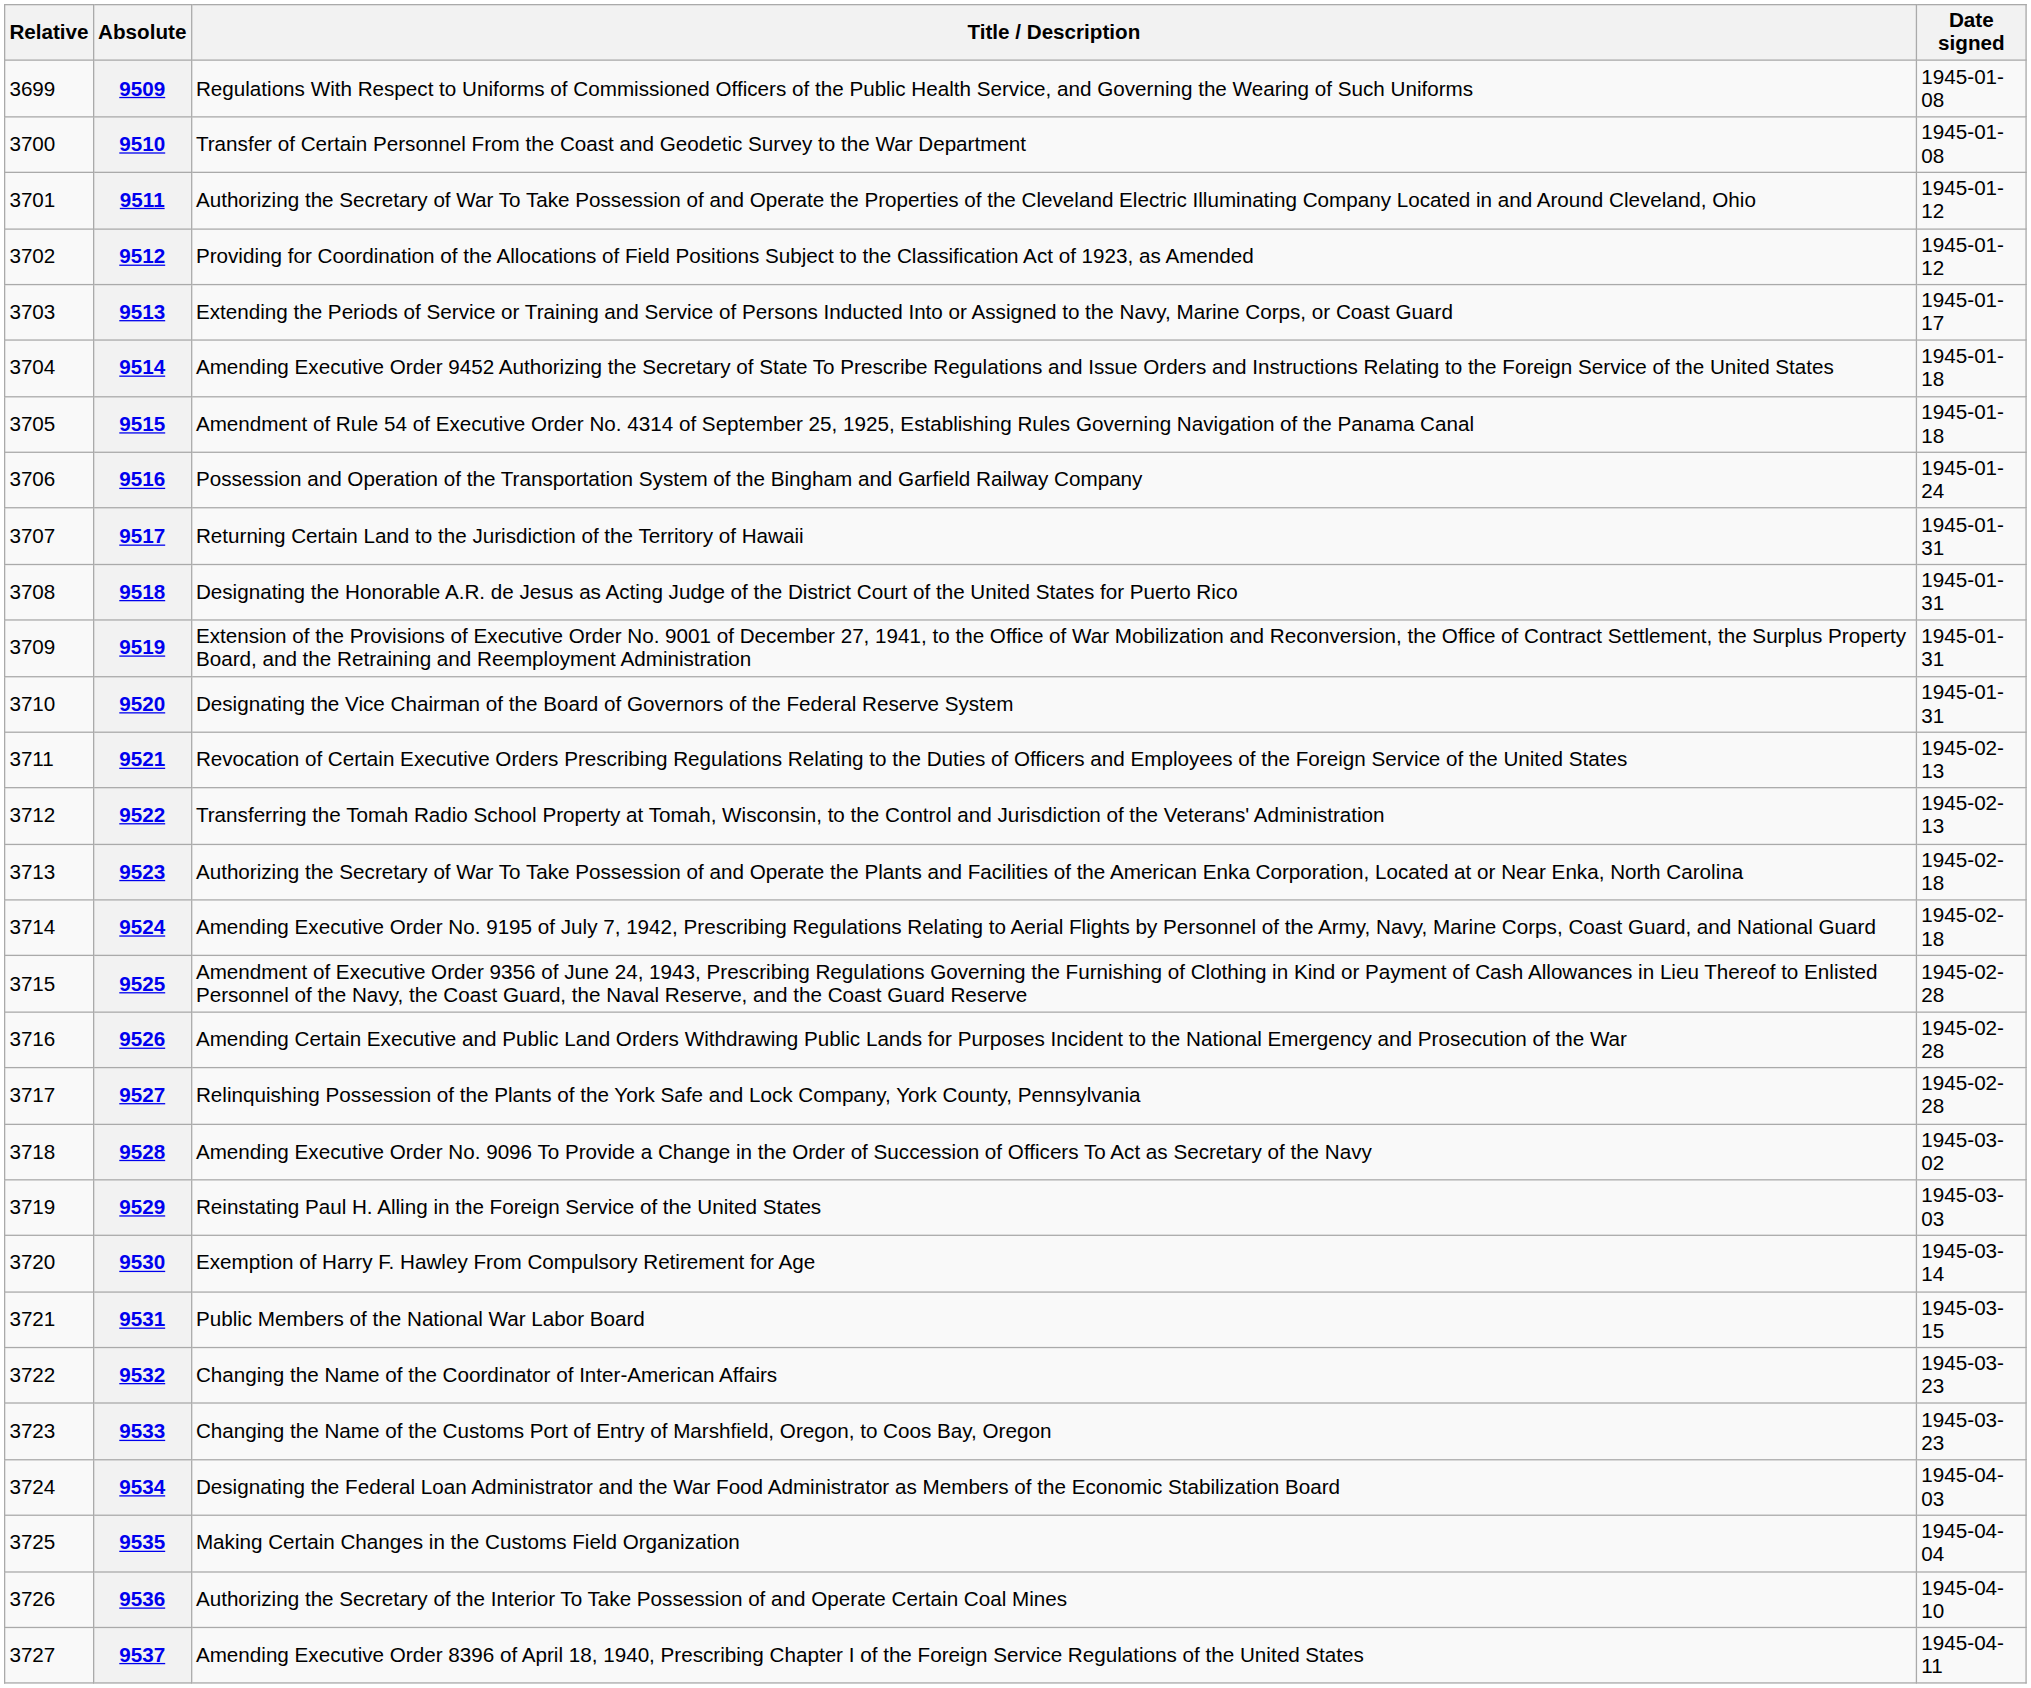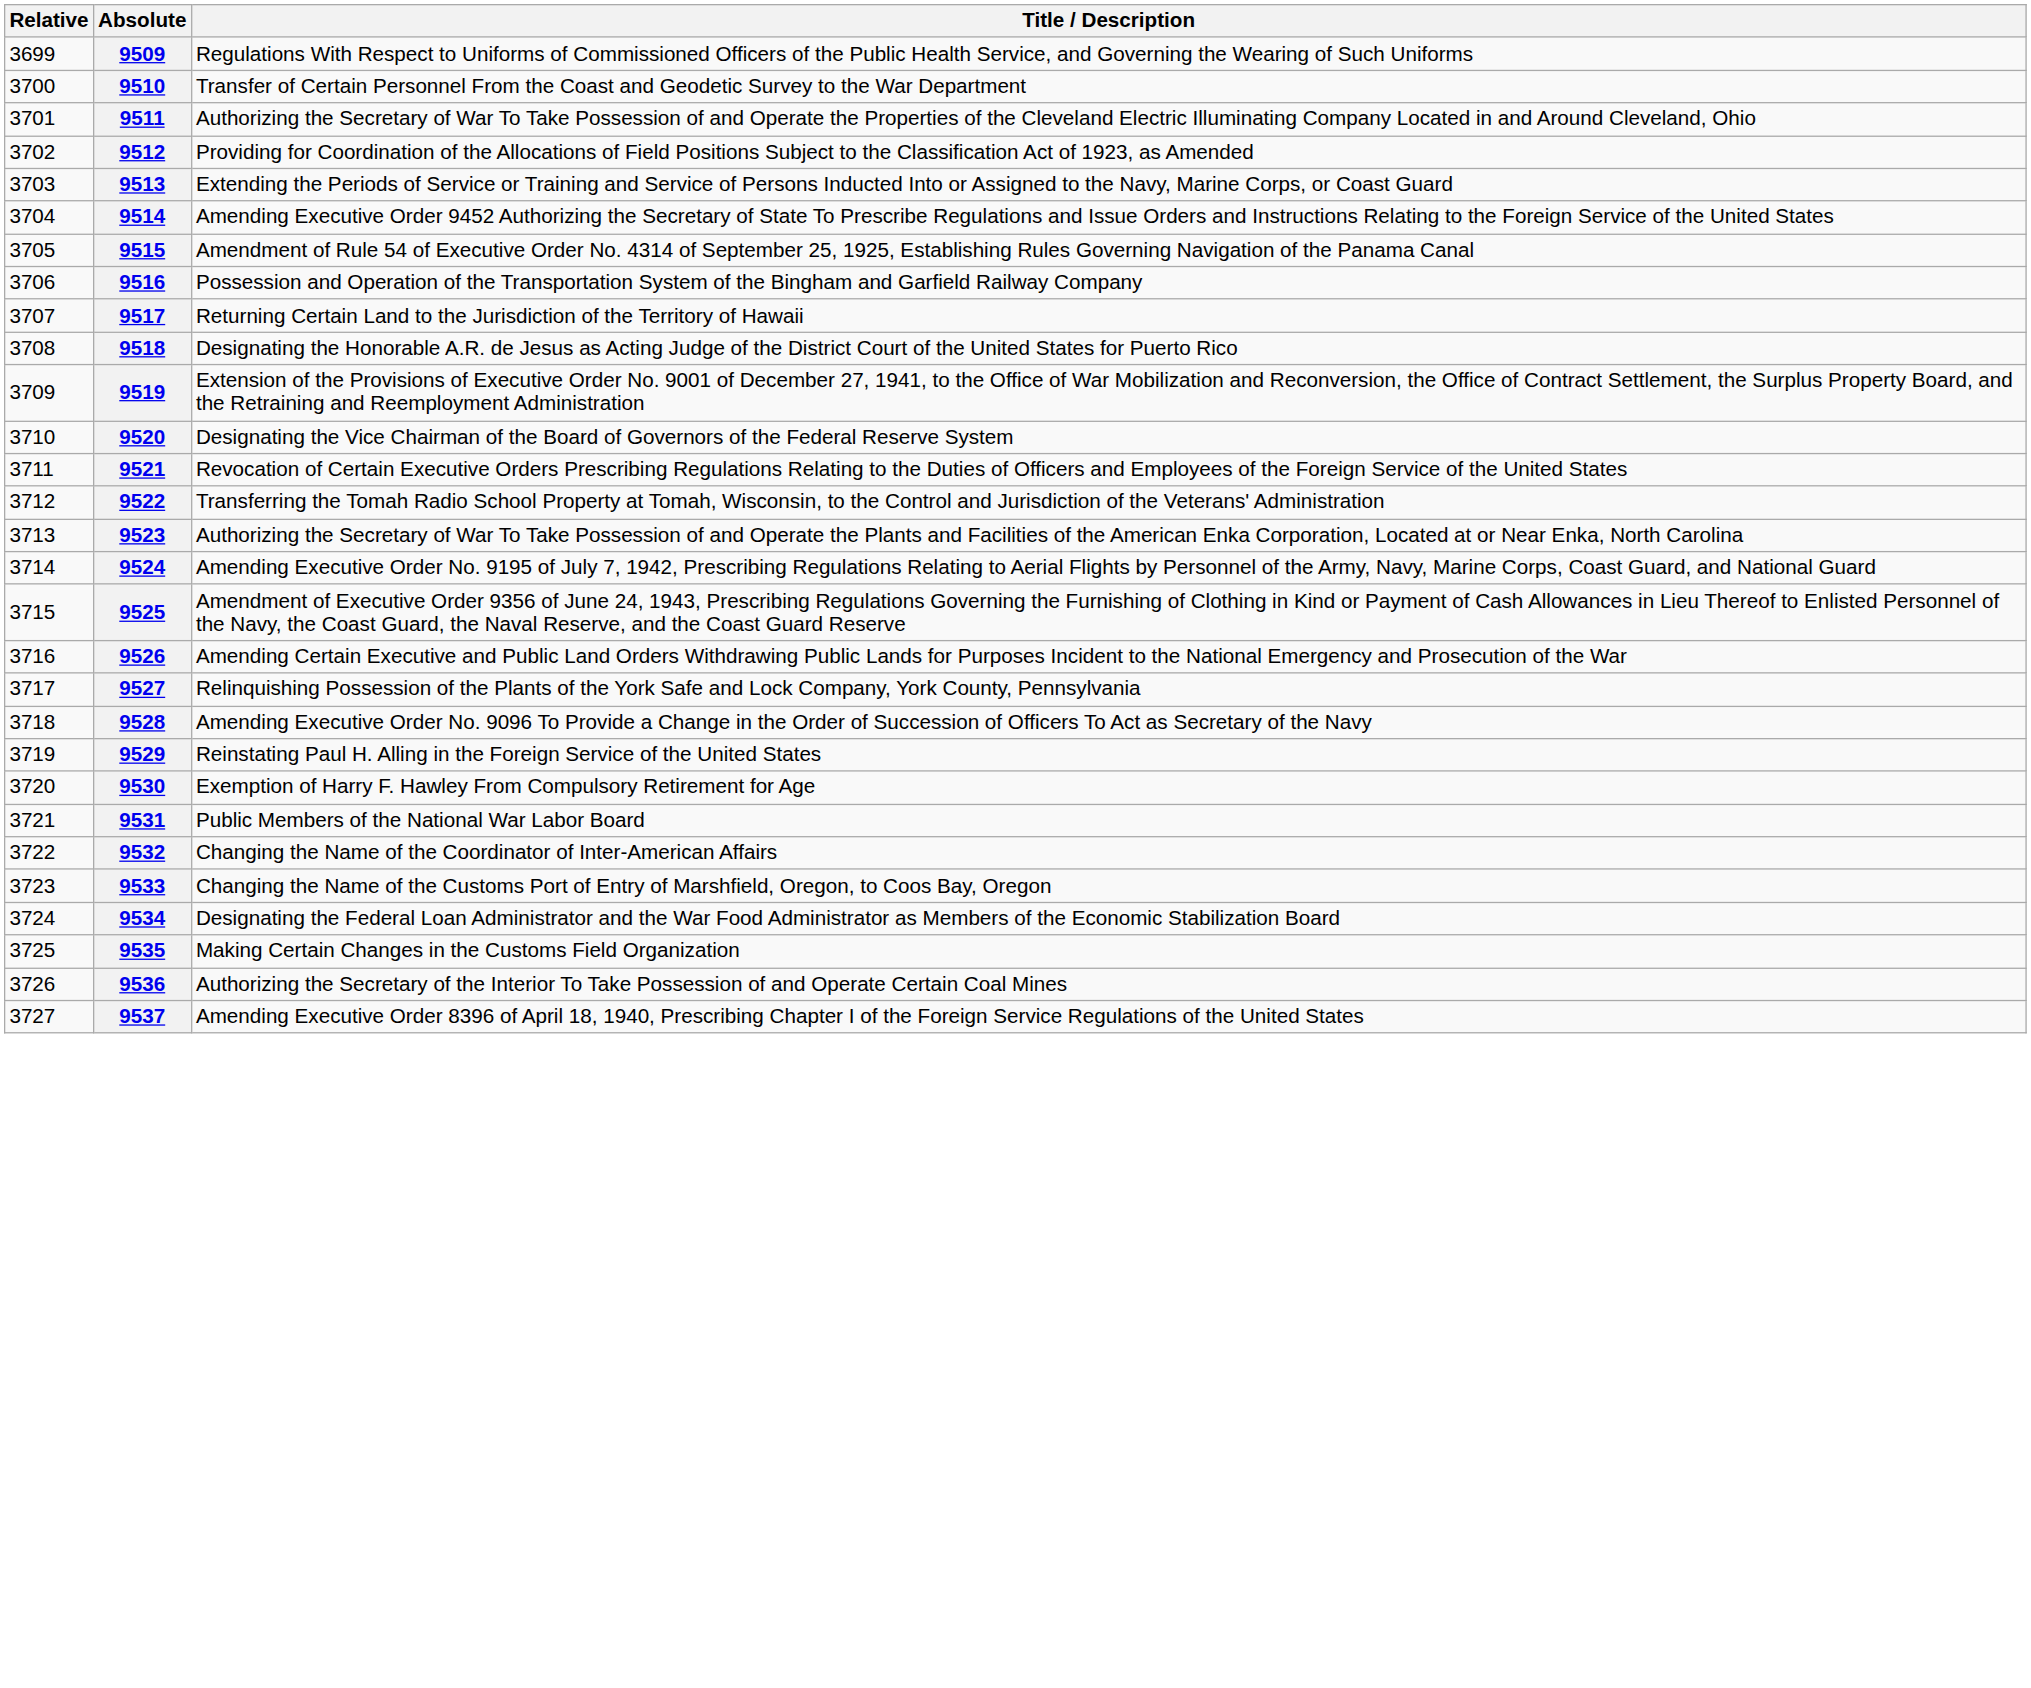 <table class="wikitable">
 <tr>
 <th>Relative </th>
 <th>Absolute </th>
 <th>Title / Description</th>
-<th>Date signed</th>
 </tr>
 <tr>
 <td>3699</td>
 <th><a href='#'>9509</a></th>
 <td>Regulations With Respect to Uniforms of Commissioned Officers of the Public Health Service, and Governing the Wearing of Such Uniforms</td>
-<td>1945-01-08</td>
 </tr>
 <tr>
 <td>3700</td>
 <th><a href='#'>9510</a></th>
 <td>Transfer of Certain Personnel From the Coast and Geodetic Survey to the War Department</td>
-<td>1945-01-08</td>
 </tr>
 <tr>
 <td>3701</td>
 <th><a href='#'>9511</a></th>
 <td>Authorizing the Secretary of War To Take Possession of and Operate the Properties of the Cleveland Electric Illuminating Company Located in and Around Cleveland, Ohio</td>
-<td>1945-01-12</td>
 </tr>
 <tr>
 <td>3702</td>
 <th><a href='#'>9512</a></th>
 <td>Providing for Coordination of the Allocations of Field Positions Subject to the Classification Act of 1923, as Amended</td>
-<td>1945-01-12</td>
 </tr>
 <tr>
 <td>3703</td>
 <th><a href='#'>9513</a></th>
 <td>Extending the Periods of Service or Training and Service of Persons Inducted Into or Assigned to the Navy, Marine Corps, or Coast Guard</td>
-<td>1945-01-17</td>
 </tr>
 <tr>
 <td>3704</td>
 <th><a href='#'>9514</a></th>
 <td>Amending Executive Order 9452 Authorizing the Secretary of State To Prescribe Regulations and Issue Orders and Instructions Relating to the Foreign Service of the United States</td>
-<td>1945-01-18</td>
 </tr>
 <tr>
 <td>3705</td>
 <th><a href='#'>9515</a></th>
 <td>Amendment of Rule 54 of Executive Order No. 4314 of September 25, 1925, Establishing Rules Governing Navigation of the Panama Canal</td>
-<td>1945-01-18</td>
 </tr>
 <tr>
 <td>3706</td>
 <th><a href='#'>9516</a></th>
 <td>Possession and Operation of the Transportation System of the Bingham and Garfield Railway Company</td>
-<td>1945-01-24</td>
 </tr>
 <tr>
 <td>3707</td>
 <th><a href='#'>9517</a></th>
 <td>Returning Certain Land to the Jurisdiction of the Territory of Hawaii</td>
-<td>1945-01-31</td>
 </tr>
 <tr>
 <td>3708</td>
 <th><a href='#'>9518</a></th>
 <td>Designating the Honorable A.R. de Jesus as Acting Judge of the District Court of the United States for Puerto Rico</td>
-<td>1945-01-31</td>
 </tr>
 <tr>
 <td>3709</td>
 <th><a href='#'>9519</a></th>
 <td>Extension of the Provisions of Executive Order No. 9001 of December 27, 1941, to the Office of War Mobilization and Reconversion, the Office of Contract Settlement, the Surplus Property Board, and the Retraining and Reemployment Administration</td>
-<td>1945-01-31</td>
 </tr>
 <tr>
 <td>3710</td>
 <th><a href='#'>9520</a></th>
 <td>Designating the Vice Chairman of the Board of Governors of the Federal Reserve System</td>
-<td>1945-01-31</td>
 </tr>
 <tr>
 <td>3711</td>
 <th><a href='#'>9521</a></th>
 <td>Revocation of Certain Executive Orders Prescribing Regulations Relating to the Duties of Officers and Employees of the Foreign Service of the United States</td>
-<td>1945-02-13</td>
 </tr>
 <tr>
 <td>3712</td>
 <th><a href='#'>9522</a></th>
 <td>Transferring the Tomah Radio School Property at Tomah, Wisconsin, to the Control and Jurisdiction of the Veterans' Administration</td>
-<td>1945-02-13</td>
 </tr>
 <tr>
 <td>3713</td>
 <th><a href='#'>9523</a></th>
 <td>Authorizing the Secretary of War To Take Possession of and Operate the Plants and Facilities of the American Enka Corporation, Located at or Near Enka, North Carolina</td>
-<td>1945-02-18</td>
 </tr>
 <tr>
 <td>3714</td>
 <th><a href='#'>9524</a></th>
 <td>Amending Executive Order No. 9195 of July 7, 1942, Prescribing Regulations Relating to Aerial Flights by Personnel of the Army, Navy, Marine Corps, Coast Guard, and National Guard</td>
-<td>1945-02-18</td>
 </tr>
 <tr>
 <td>3715</td>
 <th><a href='#'>9525</a></th>
 <td>Amendment of Executive Order 9356 of June 24, 1943, Prescribing Regulations Governing the Furnishing of Clothing in Kind or Payment of Cash Allowances in Lieu Thereof to Enlisted Personnel of the Navy, the Coast Guard, the Naval Reserve, and the Coast Guard Reserve</td>
-<td>1945-02-28</td>
 </tr>
 <tr>
 <td>3716</td>
 <th><a href='#'>9526</a></th>
 <td>Amending Certain Executive and Public Land Orders Withdrawing Public Lands for Purposes Incident to the National Emergency and Prosecution of the War</td>
-<td>1945-02-28</td>
 </tr>
 <tr>
 <td>3717</td>
 <th><a href='#'>9527</a></th>
 <td>Relinquishing Possession of the Plants of the York Safe and Lock Company, York County, Pennsylvania</td>
-<td>1945-02-28</td>
 </tr>
 <tr>
 <td>3718</td>
 <th><a href='#'>9528</a></th>
 <td>Amending Executive Order No. 9096 To Provide a Change in the Order of Succession of Officers To Act as Secretary of the Navy</td>
-<td>1945-03-02</td>
 </tr>
 <tr>
 <td>3719</td>
 <th><a href='#'>9529</a></th>
 <td>Reinstating Paul H. Alling in the Foreign Service of the United States</td>
-<td>1945-03-03</td>
 </tr>
 <tr>
 <td>3720</td>
 <th><a href='#'>9530</a></th>
 <td>Exemption of Harry F. Hawley From Compulsory Retirement for Age</td>
-<td>1945-03-14</td>
 </tr>
 <tr>
 <td>3721</td>
 <th><a href='#'>9531</a></th>
 <td>Public Members of the National War Labor Board</td>
-<td>1945-03-15</td>
 </tr>
 <tr>
 <td>3722</td>
 <th><a href='#'>9532</a></th>
 <td>Changing the Name of the Coordinator of Inter-American Affairs</td>
-<td>1945-03-23</td>
 </tr>
 <tr>
 <td>3723</td>
 <th><a href='#'>9533</a></th>
 <td>Changing the Name of the Customs Port of Entry of Marshfield, Oregon, to Coos Bay, Oregon</td>
-<td>1945-03-23</td>
 </tr>
 <tr>
 <td>3724</td>
 <th><a href='#'>9534</a></th>
 <td>Designating the Federal Loan Administrator and the War Food Administrator as Members of the Economic Stabilization Board</td>
-<td>1945-04-03</td>
 </tr>
 <tr>
 <td>3725</td>
 <th><a href='#'>9535</a></th>
 <td>Making Certain Changes in the Customs Field Organization</td>
-<td>1945-04-04</td>
 </tr>
 <tr>
 <td>3726</td>
 <th><a href='#'>9536</a></th>
 <td>Authorizing the Secretary of the Interior To Take Possession of and Operate Certain Coal Mines</td>
-<td>1945-04-10</td>
 </tr>
 <tr>
 <td>3727</td>
 <th><a href='#'>9537</a></th>
 <td>Amending Executive Order 8396 of April 18, 1940, Prescribing Chapter I of the Foreign Service Regulations of the United States</td>
-<td>1945-04-11</td>
 </tr>
 </table>
